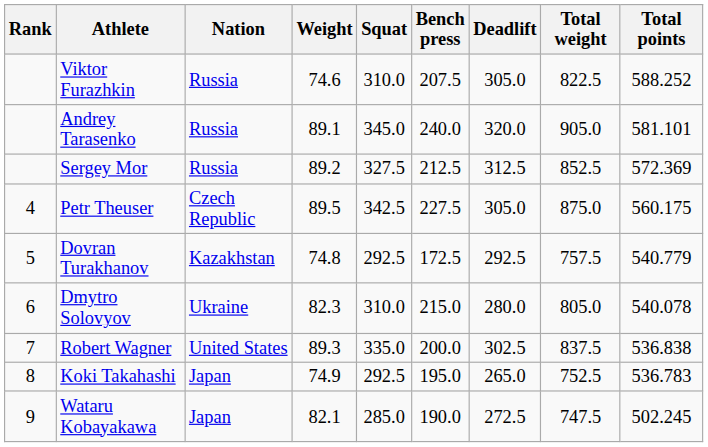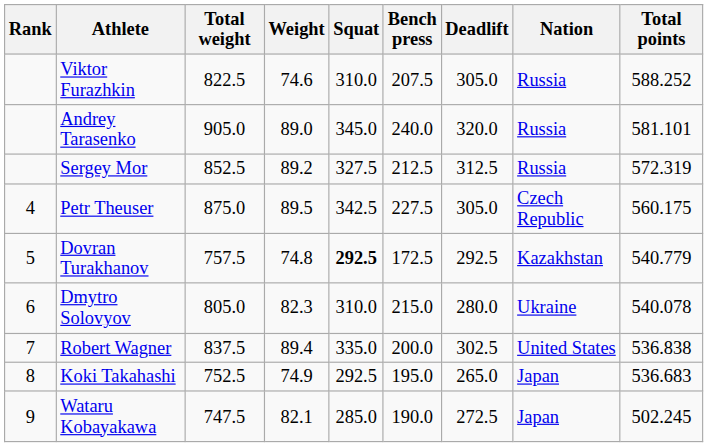 <table class="wikitable sortable" style="text-align:center">
 <tr>
 <th>Rank</th>
 <th>Athlete</th>
-<th>Nation</th>
+<th>Total weight</th>
 <th>Weight</th>
 <th>Squat</th>
 <th>Bench<br>press</th>
 <th>Deadlift</th>
-<th>Total weight</th>
+<th>Nation</th>
 <th>Total points</th>
 </tr>
 <tr>
 <td></td>
 <td align=left><a href='#'>Viktor Furazhkin</a></td>
-<td align=left> <a href='#'>Russia</a></td>
+<td>822.5</td>
 <td>74.6</td>
 <td>310.0</td>
 <td>207.5</td>
 <td>305.0</td>
-<td>822.5</td>
+<td align=left> <a href='#'>Russia</a></td>
 <td>588.252</td>
 </tr>
 <tr>
 <td></td>
 <td align=left><a href='#'>Andrey Tarasenko</a></td>
-<td align=left> <a href='#'>Russia</a></td>
-<td>89.1</td>
+<td>905.0</td>
+<td>89.0</td>
 <td>345.0</td>
 <td>240.0</td>
 <td>320.0</td>
-<td>905.0</td>
+<td align=left> <a href='#'>Russia</a></td>
 <td>581.101</td>
 </tr>
 <tr>
 <td></td>
 <td align=left><a href='#'>Sergey Mor</a></td>
-<td align=left> <a href='#'>Russia</a></td>
+<td>852.5</td>
 <td>89.2</td>
 <td>327.5</td>
 <td>212.5</td>
 <td>312.5</td>
-<td>852.5</td>
-<td>572.369</td>
+<td align=left> <a href='#'>Russia</a></td>
+<td>572.319</td>
 </tr>
 <tr>
 <td>4</td>
 <td align=left><a href='#'>Petr Theuser</a></td>
-<td align=left> <a href='#'>Czech Republic</a></td>
+<td>875.0</td>
 <td>89.5</td>
 <td>342.5</td>
 <td>227.5</td>
 <td>305.0</td>
-<td>875.0</td>
+<td align=left> <a href='#'>Czech Republic</a></td>
 <td>560.175</td>
 </tr>
 <tr>
 <td>5</td>
 <td align=left><a href='#'>Dovran Turakhanov</a></td>
-<td align=left> <a href='#'>Kazakhstan</a></td>
+<td>757.5</td>
 <td>74.8</td>
-<td>292.5</td>
+<td><strong>292.5</strong></td>
 <td>172.5</td>
 <td>292.5</td>
-<td>757.5</td>
+<td align=left> <a href='#'>Kazakhstan</a></td>
 <td>540.779</td>
 </tr>
 <tr>
 <td>6</td>
 <td align=left><a href='#'>Dmytro Solovyov</a></td>
-<td align=left> <a href='#'>Ukraine</a></td>
+<td>805.0</td>
 <td>82.3</td>
 <td>310.0</td>
 <td>215.0</td>
 <td>280.0</td>
-<td>805.0</td>
+<td align=left> <a href='#'>Ukraine</a></td>
 <td>540.078</td>
 </tr>
 <tr>
 <td>7</td>
 <td align=left><a href='#'>Robert Wagner</a></td>
-<td align=left> <a href='#'>United States</a></td>
-<td>89.3</td>
+<td>837.5</td>
+<td>89.4</td>
 <td>335.0</td>
 <td>200.0</td>
 <td>302.5</td>
-<td>837.5</td>
+<td align=left> <a href='#'>United States</a></td>
 <td>536.838</td>
 </tr>
 <tr>
 <td>8</td>
 <td align=left><a href='#'>Koki Takahashi</a></td>
-<td align=left> <a href='#'>Japan</a></td>
+<td>752.5</td>
 <td>74.9</td>
 <td>292.5</td>
 <td>195.0</td>
 <td>265.0</td>
-<td>752.5</td>
-<td>536.783</td>
+<td align=left> <a href='#'>Japan</a></td>
+<td>536.683</td>
 </tr>
 <tr>
 <td>9</td>
 <td align=left><a href='#'>Wataru Kobayakawa</a></td>
-<td align=left> <a href='#'>Japan</a></td>
+<td>747.5</td>
 <td>82.1</td>
 <td>285.0</td>
 <td>190.0</td>
 <td>272.5</td>
-<td>747.5</td>
+<td align=left> <a href='#'>Japan</a></td>
 <td>502.245</td>
 </tr>
 </table>
